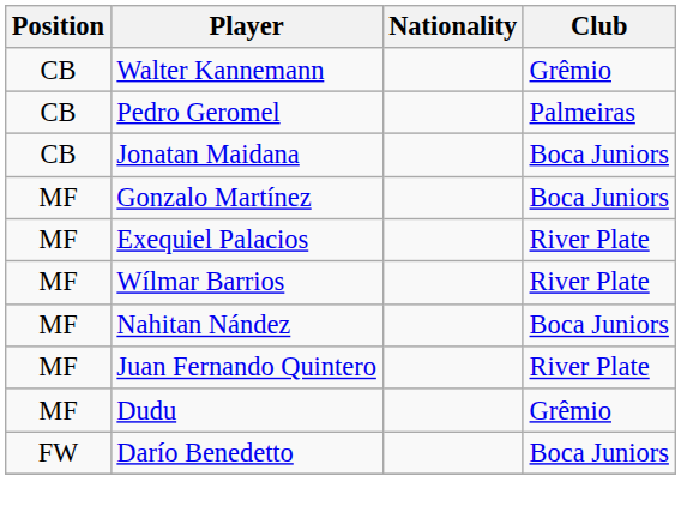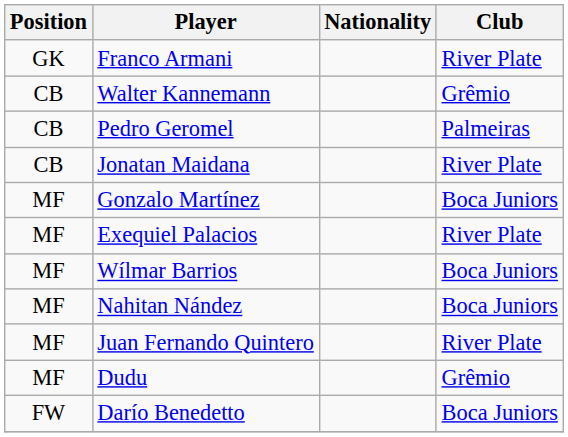 <table class="wikitable">
 <tr>
 <th>Position</th>
 <th>Player</th>
 <th>Nationality</th>
 <th>Club</th>
+</tr>
+<tr>
+<td align="center">GK</td>
+<td><a href='#'>Franco Armani</a></td>
+<td></td>
+<td> <a href='#'>River Plate</a></td>
 </tr>
 <tr>
 <td align="center">CB</td>
 <td><a href='#'>Walter Kannemann</a></td>
 <td></td>
 <td> <a href='#'>Grêmio</a></td>
 </tr>
 <tr>
 <td align="center">CB</td>
 <td><a href='#'>Pedro Geromel</a></td>
 <td></td>
 <td> <a href='#'>Palmeiras</a></td>
 </tr>
 <tr>
 <td align="center">CB</td>
 <td><a href='#'>Jonatan Maidana</a></td>
 <td></td>
-<td> <a href='#'>Boca Juniors</a></td>
+<td> <a href='#'>River Plate</a></td>
 </tr>
 <tr>
 <td align="center">MF</td>
 <td><a href='#'>Gonzalo Martínez</a></td>
 <td></td>
 <td> <a href='#'>Boca Juniors</a></td>
 </tr>
 <tr>
 <td align="center">MF</td>
 <td><a href='#'>Exequiel Palacios</a></td>
 <td></td>
 <td> <a href='#'>River Plate</a></td>
 </tr>
 <tr>
 <td align="center">MF</td>
 <td><a href='#'>Wílmar Barrios</a></td>
 <td></td>
-<td> <a href='#'>River Plate</a></td>
+<td> <a href='#'>Boca Juniors</a></td>
 </tr>
 <tr>
 <td align="center">MF</td>
 <td><a href='#'>Nahitan Nández</a></td>
 <td></td>
 <td> <a href='#'>Boca Juniors</a></td>
 </tr>
 <tr>
 <td align="center">MF</td>
 <td><a href='#'>Juan Fernando Quintero</a></td>
 <td></td>
 <td> <a href='#'>River Plate</a></td>
 </tr>
 <tr>
 <td align="center">MF</td>
 <td><a href='#'>Dudu</a></td>
 <td></td>
 <td> <a href='#'>Grêmio</a></td>
 </tr>
 <tr>
 <td align="center">FW</td>
 <td><a href='#'>Darío Benedetto</a></td>
 <td></td>
 <td> <a href='#'>Boca Juniors</a></td>
 </tr>
 <tr>
 </tr>
 </table>
